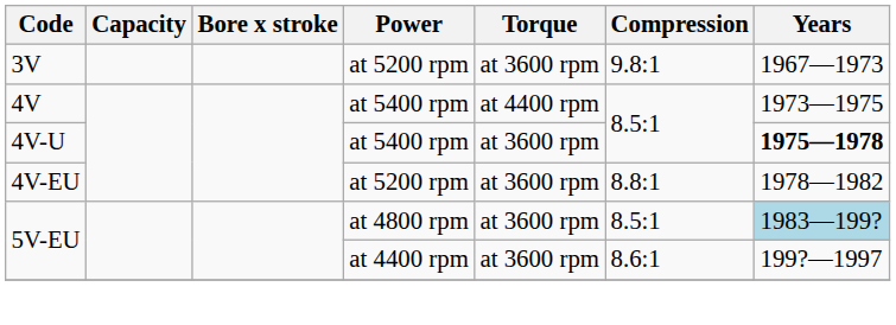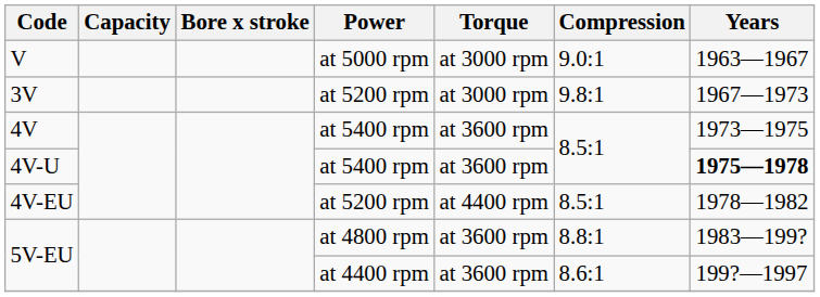 <table class="wikitable">
 <tr>
 <th>Code</th>
 <th>Capacity</th>
 <th>Bore x stroke</th>
 <th>Power</th>
 <th>Torque</th>
 <th>Compression</th>
 <th>Years</th>
 </tr>
 <tr>
+<td>V</td>
+<td></td>
+<td></td>
+<td> at 5000 rpm</td>
+<td> at 3000 rpm</td>
+<td>9.0:1</td>
+<td>1963—1967</td>
+</tr>
+<tr>
 <td>3V</td>
 <td></td>
 <td></td>
 <td> at 5200 rpm</td>
-<td> at 3600 rpm</td>
+<td> at 3000 rpm</td>
 <td>9.8:1</td>
 <td>1967—1973</td>
 </tr>
 <tr>
 <td>4V</td>
 <td rowspan="3"></td>
 <td rowspan="3"></td>
 <td> at 5400 rpm</td>
-<td> at 4400 rpm</td>
+<td> at 3600 rpm</td>
 <td rowspan="2">8.5:1</td>
 <td>1973—1975</td>
 </tr>
 <tr>
 <td>4V-U</td>
 <td> at 5400 rpm</td>
 <td> at 3600 rpm</td>
 <td><strong>1975—1978</strong></td>
 </tr>
 <tr>
 <td>4V-EU</td>
 <td> at 5200 rpm</td>
-<td> at 3600 rpm</td>
-<td>8.8:1</td>
+<td> at 4400 rpm</td>
+<td>8.5:1</td>
 <td>1978—1982</td>
 </tr>
 <tr>
 <td rowspan="2">5V-EU</td>
 <td rowspan="2"></td>
 <td rowspan="2"></td>
 <td> at 4800 rpm</td>
 <td> at 3600 rpm</td>
-<td>8.5:1</td>
-<td style="background: lightblue;">1983—199?</td>
+<td>8.8:1</td>
+<td>1983—199?</td>
 </tr>
 <tr>
 <td> at 4400 rpm</td>
 <td> at 3600 rpm</td>
 <td>8.6:1</td>
 <td>199?—1997</td>
 </tr>
 <tr>
 </tr>
 </table>
